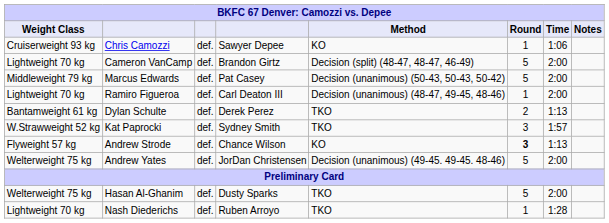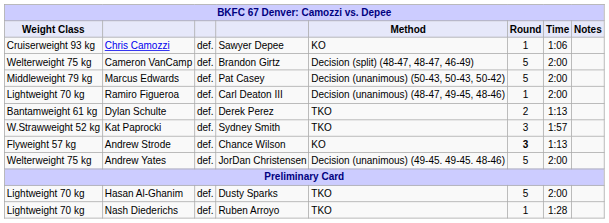 <table class="wikitable" style="font-size: 80%;">
 <tr>
 <th colspan="8" style="background-color: #ccf; color: #000080; text-align: center;"><strong>BKFC 67 Denver: Camozzi vs. Depee</strong></th>
 </tr>
 <tr>
 <th colspan="1" style="background-color: #E6E8FA; color: #000000; text-align: center;">Weight Class</th>
 <th colspan="1" style="background-color: #E6E8FA; color: #000000; text-align: center;"></th>
 <th colspan="1" style="background-color: #E6E8FA; color: #000000; text-align: center;"></th>
 <th colspan="1" style="background-color: #E6E8FA; color: #000000; text-align: center;"></th>
 <th colspan="1" style="background-color: #E6E8FA; color: #000000; text-align: center;">Method</th>
 <th colspan="1" style="background-color: #E6E8FA; color: #000000; text-align: center;">Round</th>
 <th colspan="1" style="background-color: #E6E8FA; color: #000000; text-align: center;">Time</th>
 <th colspan="1" style="background-color: #E6E8FA; color: #000000; text-align: center;">Notes</th>
 </tr>
 <tr>
 <td>Cruiserweight 93 kg</td>
 <td> <a href='#'>Chris Camozzi</a></td>
 <td align="center">def.</td>
 <td> Sawyer Depee</td>
 <td>KO</td>
 <td align="center">1</td>
 <td align="center">1:06</td>
 <td></td>
 </tr>
 <tr>
-<td>Lightweight 70 kg</td>
+<td>Welterweight 75 kg</td>
 <td> Cameron VanCamp</td>
 <td>def.</td>
 <td> Brandon Girtz</td>
 <td>Decision (split) (48-47, 48-47, 46-49)</td>
 <td align="center">5</td>
 <td align="center">2:00</td>
 <td></td>
 </tr>
 <tr>
 <td>Middleweight 79 kg</td>
 <td> Marcus Edwards</td>
 <td>def.</td>
 <td> Pat Casey</td>
 <td>Decision (unanimous) (50-43, 50-43, 50-42)</td>
 <td align="center">5</td>
 <td align="center">2:00</td>
 <td></td>
 </tr>
 <tr>
 <td>Lightweight 70 kg</td>
 <td> Ramiro Figueroa</td>
 <td>def.</td>
 <td> Carl Deaton III</td>
 <td>Decision (unanimous) (48-47, 49-45, 48-46)</td>
 <td align="center">1</td>
 <td align="center">2:00</td>
 <td></td>
 </tr>
 <tr>
 <td>Bantamweight 61 kg</td>
 <td> Dylan Schulte</td>
 <td>def.</td>
 <td> Derek Perez</td>
 <td>TKO</td>
 <td align="center">2</td>
 <td align="center">1:13</td>
 <td></td>
 </tr>
 <tr>
 <td>W.Strawweight 52 kg</td>
 <td> Kat Paprocki</td>
 <td>def.</td>
 <td> Sydney Smith</td>
 <td>TKO</td>
 <td align="center">3</td>
 <td align="center">1:57</td>
 <td></td>
 </tr>
 <tr>
 <td>Flyweight 57 kg</td>
 <td> Andrew Strode</td>
 <td>def.</td>
 <td> Chance Wilson</td>
 <td>KO</td>
 <td align="center"><strong>3</strong></td>
 <td align="center">1:13</td>
 <td></td>
 </tr>
 <tr>
 <td>Welterweight 75 kg</td>
 <td> Andrew Yates</td>
 <td>def.</td>
 <td> JorDan Christensen</td>
 <td>Decision (unanimous) (49-45. 49-45. 48-46)</td>
 <td align="center">5</td>
 <td align="center">2:00</td>
 <td></td>
 </tr>
 <tr>
 <th colspan="8" style="background-color: #ccf; color: #000080; text-align: center;"><strong>Preliminary Card</strong></th>
 </tr>
 <tr>
-<td>Welterweight 75 kg</td>
+<td>Lightweight 70 kg</td>
 <td> Hasan Al-Ghanim</td>
 <td>def.</td>
 <td> Dusty Sparks</td>
 <td>TKO</td>
 <td align="center">5</td>
 <td align="center">2:00</td>
 <td></td>
 </tr>
 <tr>
 <td>Lightweight 70 kg</td>
 <td> Nash Diederichs</td>
 <td>def.</td>
 <td> Ruben Arroyo</td>
 <td>TKO</td>
 <td align="center">1</td>
 <td align="center">1:28</td>
 <td></td>
 </tr>
 </table>
